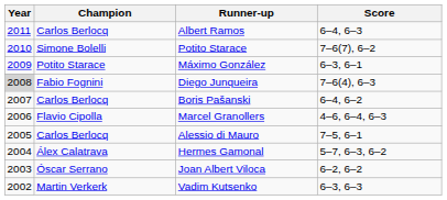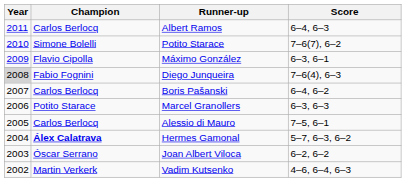 <table class="wikitable">
 <tr>
 <th>Year</th>
 <th width="200">Champion</th>
 <th width="200">Runner-up</th>
 <th width="175">Score</th>
 </tr>
 <tr>
 <td><a href='#'>2011</a></td>
 <td> <a href='#'>Carlos Berlocq</a></td>
 <td> <a href='#'>Albert Ramos</a></td>
 <td>6–4, 6–3</td>
 </tr>
 <tr>
 <td><a href='#'>2010</a></td>
 <td> <a href='#'>Simone Bolelli</a></td>
 <td> <a href='#'>Potito Starace</a></td>
 <td>7–6(7), 6–2</td>
 </tr>
 <tr>
 <td><a href='#'>2009</a></td>
-<td> <a href='#'>Potito Starace</a></td>
+<td> <a href='#'>Flavio Cipolla</a></td>
 <td> <a href='#'>Máximo González</a></td>
 <td>6–3, 6–1</td>
 </tr>
 <tr>
 <td style="background: lightgrey;">2008</td>
 <td> <a href='#'>Fabio Fognini</a></td>
 <td> <a href='#'>Diego Junqueira</a></td>
 <td>7–6(4), 6–3</td>
 </tr>
 <tr>
 <td>2007</td>
 <td> <a href='#'>Carlos Berlocq</a></td>
 <td> <a href='#'>Boris Pašanski</a></td>
 <td>6–4, 6–2</td>
 </tr>
 <tr>
 <td>2006</td>
-<td> <a href='#'>Flavio Cipolla</a></td>
+<td> <a href='#'>Potito Starace</a></td>
 <td> <a href='#'>Marcel Granollers</a></td>
-<td>4–6, 6–4, 6–3</td>
+<td>6–3, 6–3</td>
 </tr>
 <tr>
 <td>2005</td>
 <td> <a href='#'>Carlos Berlocq</a></td>
 <td> <a href='#'>Alessio di Mauro</a></td>
 <td>7–5, 6–1</td>
 </tr>
 <tr>
 <td>2004</td>
-<td> <a href='#'>Álex Calatrava</a></td>
+<td><strong> <a href='#'>Álex Calatrava</a></strong></td>
 <td> <a href='#'>Hermes Gamonal</a></td>
 <td>5–7, 6–3, 6–2</td>
 </tr>
 <tr>
 <td>2003</td>
 <td> <a href='#'>Óscar Serrano</a></td>
 <td> <a href='#'>Joan Albert Viloca</a></td>
 <td>6–2, 6–2</td>
 </tr>
 <tr>
 <td>2002</td>
 <td> <a href='#'>Martin Verkerk</a></td>
 <td> <a href='#'>Vadim Kutsenko</a></td>
-<td>6–3, 6–3</td>
+<td>4–6, 6–4, 6–3</td>
 </tr>
 </table>
